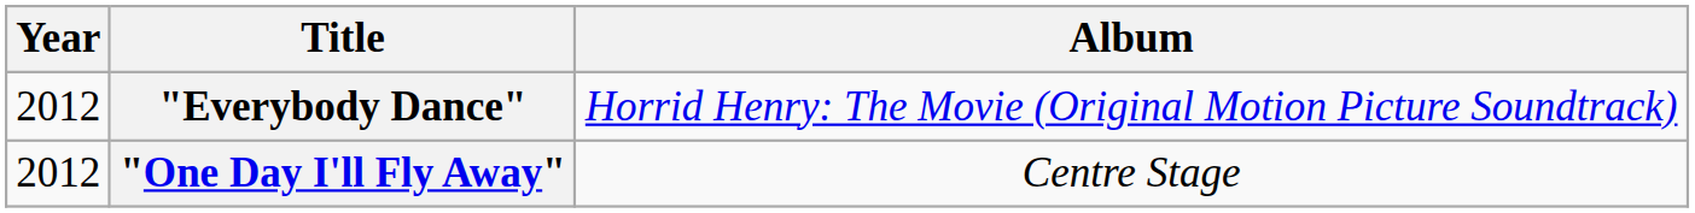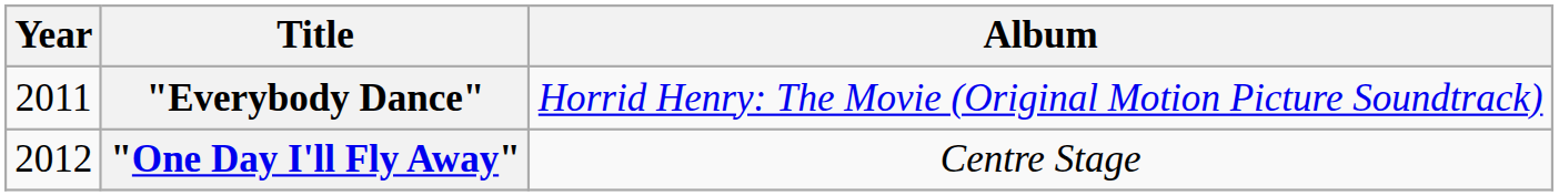 <table class="wikitable plainrowheaders" style="text-align:center;">
 <tr>
 <th scope="col">Year</th>
 <th scope="col">Title</th>
 <th scope="col">Album</th>
 </tr>
 <tr>
-<td>2012</td>
+<td>2011</td>
 <th scope="row">"Everybody Dance"</th>
 <td><em><a href='#'>Horrid Henry: The Movie (Original Motion Picture Soundtrack)</a></em></td>
 </tr>
 <tr>
 <td>2012</td>
 <th scope="row">"<a href='#'>One Day I'll Fly Away</a>"</th>
 <td><em>Centre Stage</em></td>
 </tr>
 </table>
